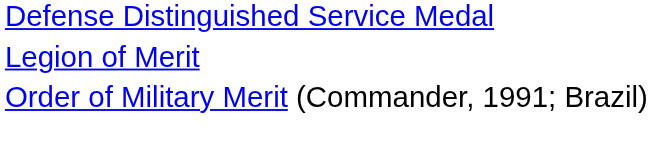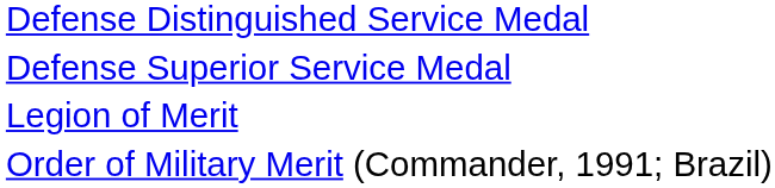 <table>
 <tr>
 <td></td>
 <td><a href='#'>Defense Distinguished Service Medal</a></td>
+</tr>
+<tr>
+<td></td>
+<td><a href='#'>Defense Superior Service Medal</a></td>
 </tr>
 <tr>
 <td></td>
 <td><a href='#'>Legion of Merit</a></td>
 </tr>
 <tr>
 <td></td>
 <td><a href='#'>Order of Military Merit</a> (Commander, 1991; Brazil)</td>
 </tr>
 </table>
